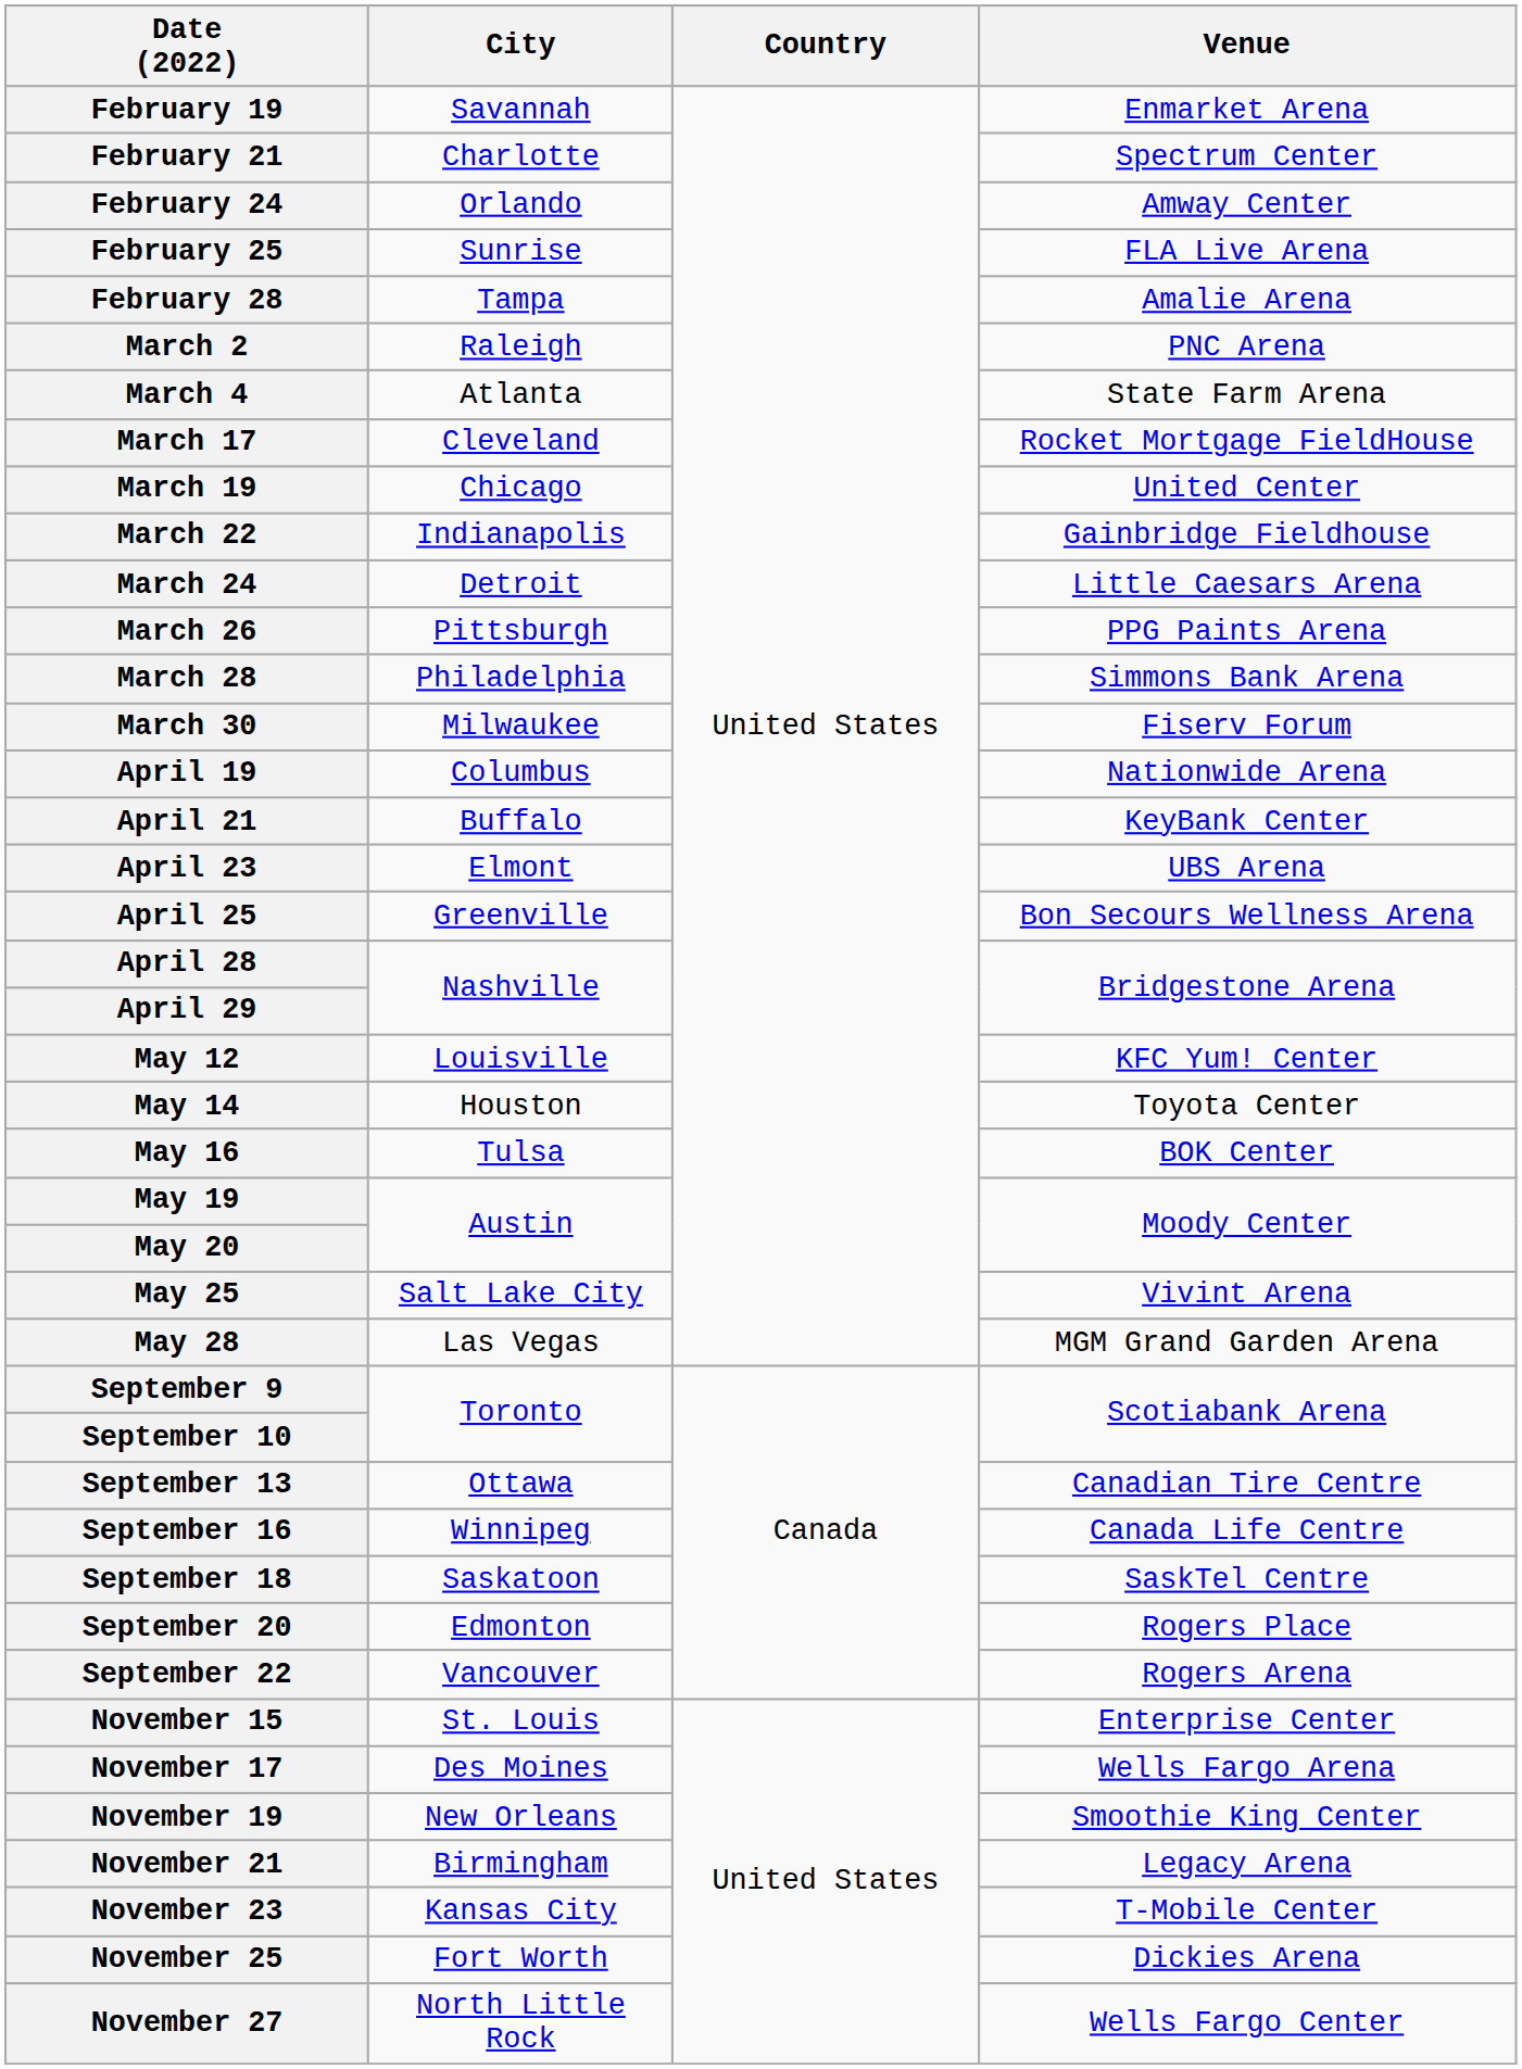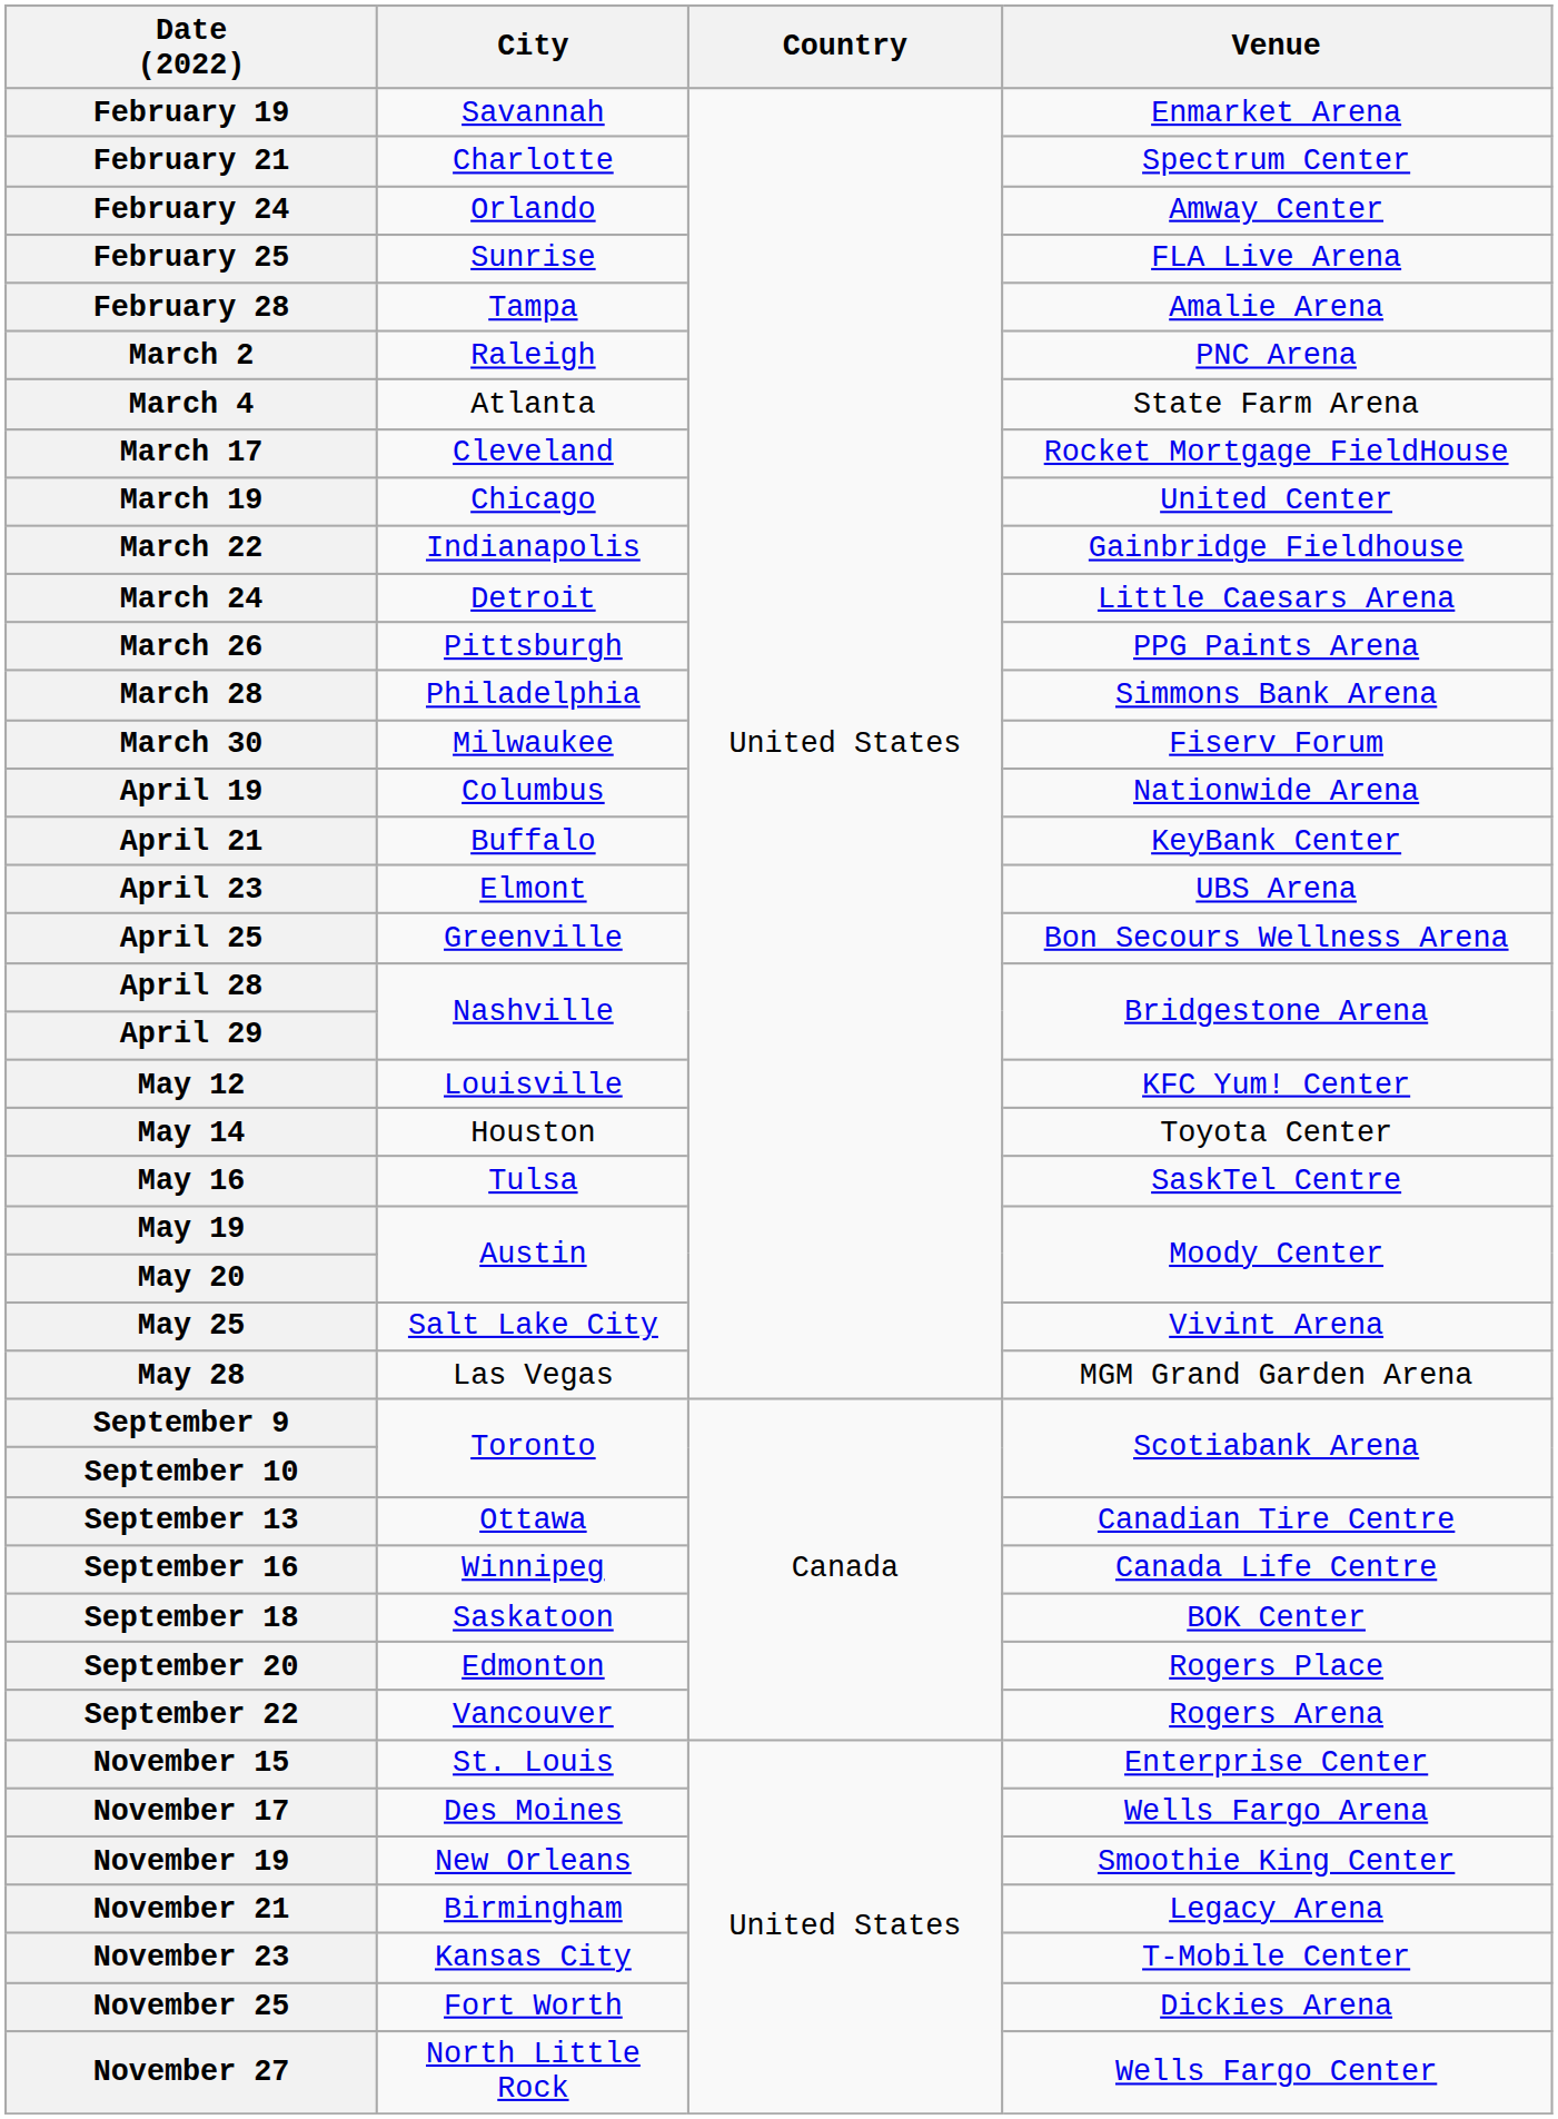 <table class="wikitable plainrowheaders" style="text-align:center;">
 <tr>
 <th scope="col" style="width:12em;">Date<br>(2022)</th>
 <th scope="col" style="width:10em;">City</th>
 <th scope="col" style="width:10em;">Country</th>
 <th scope="col" style="width:18em;">Venue</th>
 </tr>
 <tr>
 <th scope="row">February 19</th>
 <td><a href='#'>Savannah</a></td>
 <td rowspan="27">United States</td>
 <td><a href='#'>Enmarket Arena</a></td>
 </tr>
 <tr>
 <th scope="row">February 21</th>
 <td><a href='#'>Charlotte</a></td>
 <td><a href='#'>Spectrum Center</a></td>
 </tr>
 <tr>
 <th scope="row">February 24</th>
 <td><a href='#'>Orlando</a></td>
 <td><a href='#'>Amway Center</a></td>
 </tr>
 <tr>
 <th scope="row">February 25</th>
 <td><a href='#'>Sunrise</a></td>
 <td><a href='#'>FLA Live Arena</a></td>
 </tr>
 <tr>
 <th scope="row">February 28</th>
 <td><a href='#'>Tampa</a></td>
 <td><a href='#'>Amalie Arena</a></td>
 </tr>
 <tr>
 <th scope="row">March 2</th>
 <td><a href='#'>Raleigh</a></td>
 <td><a href='#'>PNC Arena</a></td>
 </tr>
 <tr>
 <th scope="row">March 4</th>
 <td>Atlanta</td>
 <td>State Farm Arena</td>
 </tr>
 <tr>
 <th scope="row">March 17</th>
 <td><a href='#'>Cleveland</a></td>
 <td><a href='#'>Rocket Mortgage FieldHouse</a></td>
 </tr>
 <tr>
 <th scope="row">March 19</th>
 <td><a href='#'>Chicago</a></td>
 <td><a href='#'>United Center</a></td>
 </tr>
 <tr>
 <th scope="row">March 22</th>
 <td><a href='#'>Indianapolis</a></td>
 <td><a href='#'>Gainbridge Fieldhouse</a></td>
 </tr>
 <tr>
 <th scope="row">March 24</th>
 <td><a href='#'>Detroit</a></td>
 <td><a href='#'>Little Caesars Arena</a></td>
 </tr>
 <tr>
 <th scope="row">March 26</th>
 <td><a href='#'>Pittsburgh</a></td>
 <td><a href='#'>PPG Paints Arena</a></td>
 </tr>
 <tr>
 <th scope="row">March 28</th>
 <td><a href='#'>Philadelphia</a></td>
 <td><a href='#'>Simmons Bank Arena</a></td>
 </tr>
 <tr>
 <th scope="row">March 30</th>
 <td><a href='#'>Milwaukee</a></td>
 <td><a href='#'>Fiserv Forum</a></td>
 </tr>
 <tr>
 <th scope="row">April 19</th>
 <td><a href='#'>Columbus</a></td>
 <td><a href='#'>Nationwide Arena</a></td>
 </tr>
 <tr>
 <th scope="row">April 21</th>
 <td><a href='#'>Buffalo</a></td>
 <td><a href='#'>KeyBank Center</a></td>
 </tr>
 <tr>
 <th scope="row">April 23</th>
 <td><a href='#'>Elmont</a></td>
 <td><a href='#'>UBS Arena</a></td>
 </tr>
 <tr>
 <th scope="row">April 25</th>
 <td><a href='#'>Greenville</a></td>
 <td><a href='#'>Bon Secours Wellness Arena</a></td>
 </tr>
 <tr>
 <th scope="row">April 28</th>
 <td rowspan="2"><a href='#'>Nashville</a></td>
 <td rowspan="2"><a href='#'>Bridgestone Arena</a></td>
 </tr>
 <tr>
 <th scope="row">April 29</th>
 </tr>
 <tr>
 <th scope="row">May 12</th>
 <td><a href='#'>Louisville</a></td>
 <td><a href='#'>KFC Yum! Center</a></td>
 </tr>
 <tr>
 <th scope="row">May 14</th>
 <td>Houston</td>
 <td>Toyota Center</td>
 </tr>
 <tr>
 <th scope="row">May 16</th>
 <td><a href='#'>Tulsa</a></td>
-<td><a href='#'>BOK Center</a></td>
+<td><a href='#'>SaskTel Centre</a></td>
 </tr>
 <tr>
 <th scope="row">May 19</th>
 <td rowspan="2"><a href='#'>Austin</a></td>
 <td rowspan="2"><a href='#'>Moody Center</a></td>
 </tr>
 <tr>
 <th scope="row">May 20</th>
 </tr>
 <tr>
 <th scope="row">May 25</th>
 <td><a href='#'>Salt Lake City</a></td>
 <td><a href='#'>Vivint Arena</a></td>
 </tr>
 <tr>
 <th scope="row">May 28</th>
 <td>Las Vegas</td>
 <td>MGM Grand Garden Arena</td>
 </tr>
 <tr>
 <th scope="row">September 9</th>
 <td rowspan="2"><a href='#'>Toronto</a></td>
 <td rowspan="7">Canada</td>
 <td rowspan="2"><a href='#'>Scotiabank Arena</a></td>
 </tr>
 <tr>
 <th scope="row">September 10</th>
 </tr>
 <tr>
 <th scope="row">September 13</th>
 <td><a href='#'>Ottawa</a></td>
 <td><a href='#'>Canadian Tire Centre</a></td>
 </tr>
 <tr>
 <th scope="row">September 16</th>
 <td><a href='#'>Winnipeg</a></td>
 <td><a href='#'>Canada Life Centre</a></td>
 </tr>
 <tr>
 <th scope="row">September 18</th>
 <td><a href='#'>Saskatoon</a></td>
-<td><a href='#'>SaskTel Centre</a></td>
+<td><a href='#'>BOK Center</a></td>
 </tr>
 <tr>
 <th scope="row">September 20</th>
 <td><a href='#'>Edmonton</a></td>
 <td><a href='#'>Rogers Place</a></td>
 </tr>
 <tr>
 <th scope="row">September 22</th>
 <td><a href='#'>Vancouver</a></td>
 <td><a href='#'>Rogers Arena</a></td>
 </tr>
 <tr>
 <th scope="row">November 15</th>
 <td><a href='#'>St. Louis</a></td>
 <td rowspan="7">United States</td>
 <td><a href='#'>Enterprise Center</a></td>
 </tr>
 <tr>
 <th scope="row">November 17</th>
 <td><a href='#'>Des Moines</a></td>
 <td><a href='#'>Wells Fargo Arena</a></td>
 </tr>
 <tr>
 <th scope="row">November 19</th>
 <td><a href='#'>New Orleans</a></td>
 <td><a href='#'>Smoothie King Center</a></td>
 </tr>
 <tr>
 <th scope="row">November 21</th>
 <td><a href='#'>Birmingham</a></td>
 <td><a href='#'>Legacy Arena</a></td>
 </tr>
 <tr>
 <th scope="row">November 23</th>
 <td><a href='#'>Kansas City</a></td>
 <td><a href='#'>T-Mobile Center</a></td>
 </tr>
 <tr>
 <th scope="row">November 25</th>
 <td><a href='#'>Fort Worth</a></td>
 <td><a href='#'>Dickies Arena</a></td>
 </tr>
 <tr>
 <th scope="row">November 27</th>
 <td><a href='#'>North Little Rock</a></td>
 <td><a href='#'>Wells Fargo Center</a></td>
 </tr>
 </table>
